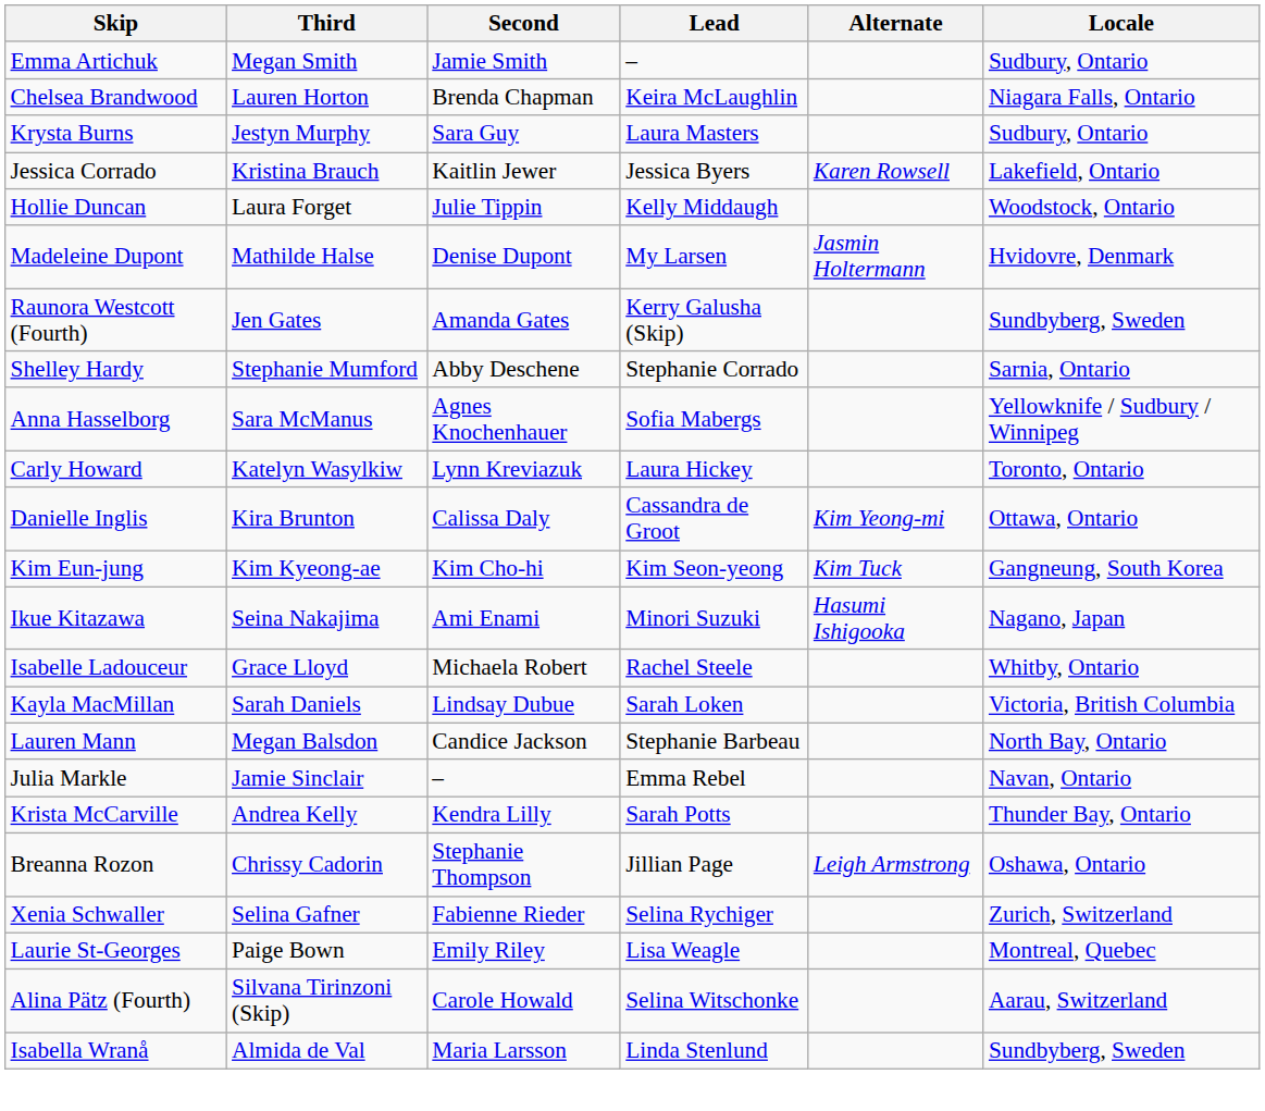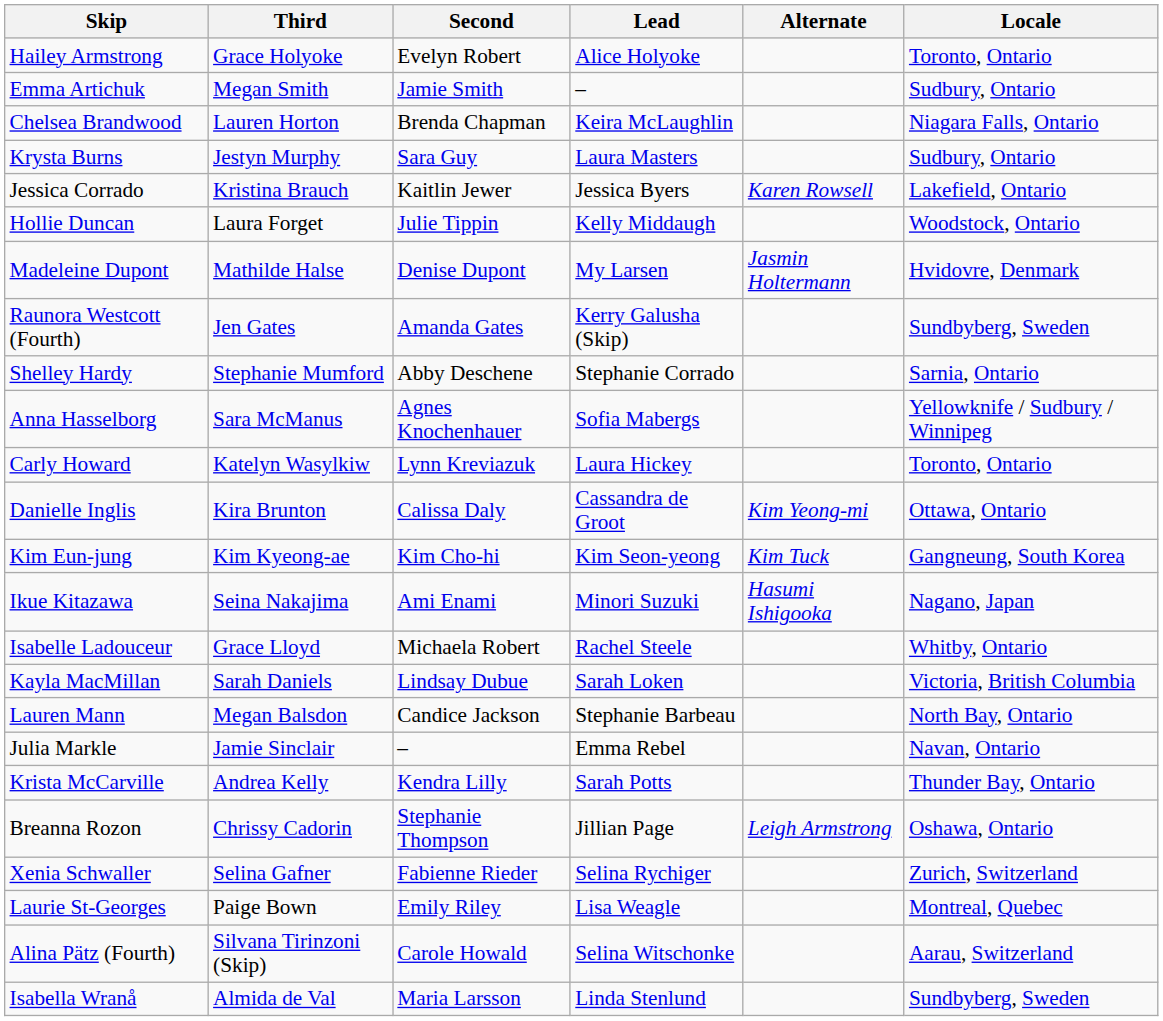 <table class=wikitable>
 <tr>
 <th scope="col">Skip</th>
 <th scope="col">Third</th>
 <th scope="col">Second</th>
 <th scope="col">Lead</th>
 <th scope="col">Alternate</th>
 <th scope="col">Locale</th>
+</tr>
+<tr>
+<td><a href='#'>Hailey Armstrong</a></td>
+<td><a href='#'>Grace Holyoke</a></td>
+<td>Evelyn Robert</td>
+<td><a href='#'>Alice Holyoke</a></td>
+<td></td>
+<td> <a href='#'>Toronto</a>, <a href='#'>Ontario</a></td>
 </tr>
 <tr>
 <td><a href='#'>Emma Artichuk</a></td>
 <td><a href='#'>Megan Smith</a></td>
 <td><a href='#'>Jamie Smith</a></td>
 <td>–</td>
 <td></td>
 <td> <a href='#'>Sudbury</a>, <a href='#'>Ontario</a></td>
 </tr>
 <tr>
 <td><a href='#'>Chelsea Brandwood</a></td>
 <td><a href='#'>Lauren Horton</a></td>
 <td>Brenda Chapman</td>
 <td><a href='#'>Keira McLaughlin</a></td>
 <td></td>
 <td> <a href='#'>Niagara Falls</a>, <a href='#'>Ontario</a></td>
 </tr>
 <tr>
 <td><a href='#'>Krysta Burns</a></td>
 <td><a href='#'>Jestyn Murphy</a></td>
 <td><a href='#'>Sara Guy</a></td>
 <td><a href='#'>Laura Masters</a></td>
 <td></td>
 <td> <a href='#'>Sudbury</a>, <a href='#'>Ontario</a></td>
 </tr>
 <tr>
 <td>Jessica Corrado</td>
 <td><a href='#'>Kristina Brauch</a></td>
 <td>Kaitlin Jewer</td>
 <td>Jessica Byers</td>
 <td><em><a href='#'>Karen Rowsell</a></em></td>
 <td> <a href='#'>Lakefield</a>, <a href='#'>Ontario</a></td>
 </tr>
 <tr>
 <td><a href='#'>Hollie Duncan</a></td>
 <td>Laura Forget</td>
 <td><a href='#'>Julie Tippin</a></td>
 <td><a href='#'>Kelly Middaugh</a></td>
 <td></td>
 <td> <a href='#'>Woodstock</a>, <a href='#'>Ontario</a></td>
 </tr>
 <tr>
 <td><a href='#'>Madeleine Dupont</a></td>
 <td><a href='#'>Mathilde Halse</a></td>
 <td><a href='#'>Denise Dupont</a></td>
 <td><a href='#'>My Larsen</a></td>
 <td><em><a href='#'>Jasmin Holtermann</a></em></td>
 <td> <a href='#'>Hvidovre</a>, <a href='#'>Denmark</a></td>
 </tr>
 <tr>
 <td><a href='#'>Raunora Westcott</a> (Fourth)</td>
 <td><a href='#'>Jen Gates</a></td>
 <td><a href='#'>Amanda Gates</a></td>
 <td><a href='#'>Kerry Galusha</a> (Skip)</td>
 <td></td>
 <td> <a href='#'>Sundbyberg</a>, <a href='#'>Sweden</a></td>
 </tr>
 <tr>
 <td><a href='#'>Shelley Hardy</a></td>
 <td><a href='#'>Stephanie Mumford</a></td>
 <td>Abby Deschene</td>
 <td>Stephanie Corrado</td>
 <td></td>
 <td> <a href='#'>Sarnia</a>, <a href='#'>Ontario</a></td>
 </tr>
 <tr>
 <td><a href='#'>Anna Hasselborg</a></td>
 <td><a href='#'>Sara McManus</a></td>
 <td><a href='#'>Agnes Knochenhauer</a></td>
 <td><a href='#'>Sofia Mabergs</a></td>
 <td></td>
 <td> <a href='#'>Yellowknife</a> / <a href='#'>Sudbury</a> / <a href='#'>Winnipeg</a></td>
 </tr>
 <tr>
 <td><a href='#'>Carly Howard</a></td>
 <td><a href='#'>Katelyn Wasylkiw</a></td>
 <td><a href='#'>Lynn Kreviazuk</a></td>
 <td><a href='#'>Laura Hickey</a></td>
 <td></td>
 <td> <a href='#'>Toronto</a>, <a href='#'>Ontario</a></td>
 </tr>
 <tr>
 <td><a href='#'>Danielle Inglis</a></td>
 <td><a href='#'>Kira Brunton</a></td>
 <td><a href='#'>Calissa Daly</a></td>
 <td><a href='#'>Cassandra de Groot</a></td>
 <td><em><a href='#'>Kim Yeong-mi</a></em></td>
 <td> <a href='#'>Ottawa</a>, <a href='#'>Ontario</a></td>
 </tr>
 <tr>
 <td><a href='#'>Kim Eun-jung</a></td>
 <td><a href='#'>Kim Kyeong-ae</a></td>
 <td><a href='#'>Kim Cho-hi</a></td>
 <td><a href='#'>Kim Seon-yeong</a></td>
 <td><em><a href='#'>Kim Tuck</a></em></td>
 <td> <a href='#'>Gangneung</a>, <a href='#'>South Korea</a></td>
 </tr>
 <tr>
 <td><a href='#'>Ikue Kitazawa</a></td>
 <td><a href='#'>Seina Nakajima</a></td>
 <td><a href='#'>Ami Enami</a></td>
 <td><a href='#'>Minori Suzuki</a></td>
 <td><em><a href='#'>Hasumi Ishigooka</a></em></td>
 <td> <a href='#'>Nagano</a>, <a href='#'>Japan</a></td>
 </tr>
 <tr>
 <td><a href='#'>Isabelle Ladouceur</a></td>
 <td><a href='#'>Grace Lloyd</a></td>
 <td>Michaela Robert</td>
 <td><a href='#'>Rachel Steele</a></td>
 <td></td>
 <td> <a href='#'>Whitby</a>, <a href='#'>Ontario</a></td>
 </tr>
 <tr>
 <td><a href='#'>Kayla MacMillan</a></td>
 <td><a href='#'>Sarah Daniels</a></td>
 <td><a href='#'>Lindsay Dubue</a></td>
 <td><a href='#'>Sarah Loken</a></td>
 <td></td>
 <td> <a href='#'>Victoria</a>, <a href='#'>British Columbia</a></td>
 </tr>
 <tr>
 <td><a href='#'>Lauren Mann</a></td>
 <td><a href='#'>Megan Balsdon</a></td>
 <td>Candice Jackson</td>
 <td>Stephanie Barbeau</td>
 <td></td>
 <td> <a href='#'>North Bay</a>, <a href='#'>Ontario</a></td>
 </tr>
 <tr>
 <td>Julia Markle</td>
 <td><a href='#'>Jamie Sinclair</a></td>
 <td>–</td>
 <td>Emma Rebel</td>
 <td></td>
 <td> <a href='#'>Navan</a>, <a href='#'>Ontario</a></td>
 </tr>
 <tr>
 <td><a href='#'>Krista McCarville</a></td>
 <td><a href='#'>Andrea Kelly</a></td>
 <td><a href='#'>Kendra Lilly</a></td>
 <td><a href='#'>Sarah Potts</a></td>
 <td></td>
 <td> <a href='#'>Thunder Bay</a>, <a href='#'>Ontario</a></td>
 </tr>
 <tr>
 <td>Breanna Rozon</td>
 <td><a href='#'>Chrissy Cadorin</a></td>
 <td><a href='#'>Stephanie Thompson</a></td>
 <td>Jillian Page</td>
 <td><em><a href='#'>Leigh Armstrong</a></em></td>
 <td> <a href='#'>Oshawa</a>, <a href='#'>Ontario</a></td>
 </tr>
 <tr>
 <td><a href='#'>Xenia Schwaller</a></td>
 <td><a href='#'>Selina Gafner</a></td>
 <td><a href='#'>Fabienne Rieder</a></td>
 <td><a href='#'>Selina Rychiger</a></td>
 <td></td>
 <td> <a href='#'>Zurich</a>, <a href='#'>Switzerland</a></td>
 </tr>
 <tr>
 <td><a href='#'>Laurie St-Georges</a></td>
 <td>Paige Bown</td>
 <td><a href='#'>Emily Riley</a></td>
 <td><a href='#'>Lisa Weagle</a></td>
 <td></td>
 <td> <a href='#'>Montreal</a>, <a href='#'>Quebec</a></td>
 </tr>
 <tr>
 <td><a href='#'>Alina Pätz</a> (Fourth)</td>
 <td><a href='#'>Silvana Tirinzoni</a> (Skip)</td>
 <td><a href='#'>Carole Howald</a></td>
 <td><a href='#'>Selina Witschonke</a></td>
 <td></td>
 <td> <a href='#'>Aarau</a>, <a href='#'>Switzerland</a></td>
 </tr>
 <tr>
 <td><a href='#'>Isabella Wranå</a></td>
 <td><a href='#'>Almida de Val</a></td>
 <td><a href='#'>Maria Larsson</a></td>
 <td><a href='#'>Linda Stenlund</a></td>
 <td></td>
 <td> <a href='#'>Sundbyberg</a>, <a href='#'>Sweden</a></td>
 </tr>
 </table>
